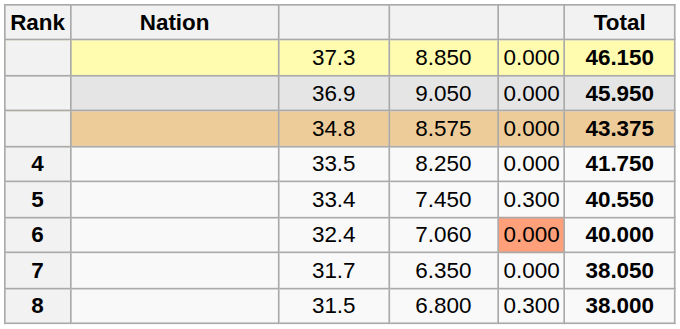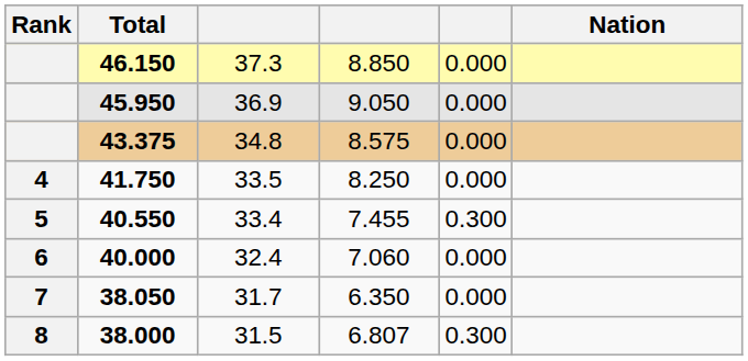 <table class="wikitable sortable" style="text-align:center; font-size:85%">
 <tr>
 <th scope="col" style="width:25px;">Rank</th>
-<th ! scope="col" style="width:120px;">Nation</th>
+<th ! scope="col" style="width:60px;">Total</th>
 <th ! scope="col" style="width:60px;"></th>
 <th ! scope="col" style="width:60px;"></th>
 <th ! scope="col" style="width:30px;"></th>
-<th ! scope="col" style="width:60px;">Total</th>
+<th ! scope="col" style="width:120px;">Nation</th>
 </tr>
 <tr bgcolor=fffcaf>
 <th scope=row></th>
-<td align=left></td>
+<td><strong>46.150</strong></td>
 <td>37.3</td>
 <td>8.850</td>
 <td>0.000</td>
-<td><strong>46.150</strong></td>
+<td align=left></td>
 </tr>
 <tr bgcolor=e5e5e5>
 <th scope=row></th>
-<td align=left></td>
+<td><strong>45.950</strong></td>
 <td>36.9</td>
 <td>9.050</td>
 <td>0.000</td>
-<td><strong>45.950</strong></td>
+<td align=left></td>
 </tr>
 <tr bgcolor=eecc99>
 <th scope=row></th>
-<td align=left></td>
+<td><strong>43.375</strong></td>
 <td>34.8</td>
 <td>8.575</td>
 <td>0.000</td>
-<td><strong>43.375</strong></td>
+<td align=left></td>
 </tr>
 <tr>
 <th scope=row>4</th>
-<td align=left></td>
+<td><strong>41.750</strong></td>
 <td>33.5</td>
 <td>8.250</td>
 <td>0.000</td>
-<td><strong>41.750</strong></td>
+<td align=left></td>
 </tr>
 <tr>
 <th scope=row>5</th>
+<td><strong>40.550</strong></td>
+<td>33.4</td>
+<td>7.455</td>
+<td>0.300</td>
 <td align=left></td>
-<td>33.4</td>
-<td>7.450</td>
-<td>0.300</td>
-<td><strong>40.550</strong></td>
 </tr>
 <tr>
 <th scope=row>6</th>
-<td align=left></td>
+<td><strong>40.000</strong></td>
 <td>32.4</td>
 <td>7.060</td>
-<td style="background: lightsalmon;">0.000</td>
-<td><strong>40.000</strong></td>
+<td>0.000</td>
+<td align=left></td>
 </tr>
 <tr>
 <th scope=row>7</th>
-<td align=left></td>
+<td><strong>38.050</strong></td>
 <td>31.7</td>
 <td>6.350</td>
 <td>0.000</td>
-<td><strong>38.050</strong></td>
+<td align=left></td>
 </tr>
 <tr>
 <th scope=row>8</th>
+<td><strong>38.000</strong></td>
+<td>31.5</td>
+<td>6.807</td>
+<td>0.300</td>
 <td align=left></td>
-<td>31.5</td>
-<td>6.800</td>
-<td>0.300</td>
-<td><strong>38.000</strong></td>
 </tr>
 </table>
